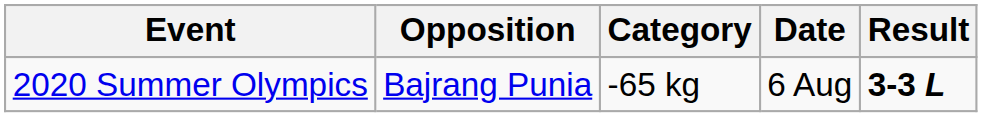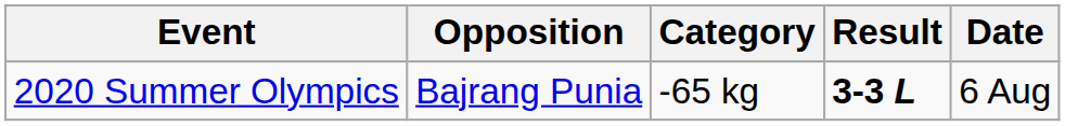 <table class="wikitable">
 <tr>
 <th>Event</th>
 <th>Opposition</th>
 <th>Category</th>
+<th>Result</th>
 <th>Date</th>
-<th>Result</th>
 </tr>
 <tr>
 <td><a href='#'>2020 Summer Olympics</a></td>
 <td><a href='#'>Bajrang Punia</a></td>
 <td>-65 kg</td>
+<td><strong>3-3 <em>L<strong><em></td>
 <td>6 Aug</td>
-<td><strong>3-3 <em>L<strong><em></td>
 </tr>
 </table>
